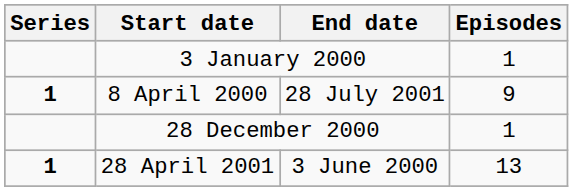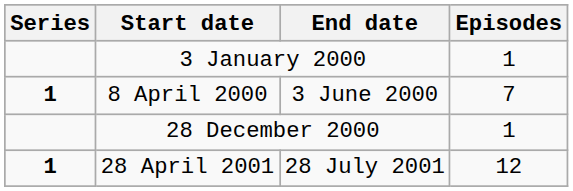 <table class="wikitable" style="text-align:center;">
 <tr>
 <th>Series</th>
 <th>Start date</th>
 <th>End date</th>
 <th>Episodes</th>
 </tr>
 <tr>
 <td></td>
 <td colspan=2>3 January 2000</td>
 <td>1</td>
 </tr>
 <tr>
 <td><strong>1</strong></td>
 <td>8 April 2000</td>
-<td>28 July 2001</td>
-<td>9</td>
+<td>3 June 2000</td>
+<td>7</td>
 </tr>
 <tr>
 <td></td>
 <td colspan=2>28 December 2000</td>
 <td>1</td>
 </tr>
 <tr>
 <td><strong>1</strong></td>
 <td>28 April 2001</td>
-<td>3 June 2000</td>
-<td>13</td>
+<td>28 July 2001</td>
+<td>12</td>
 </tr>
 </table>
